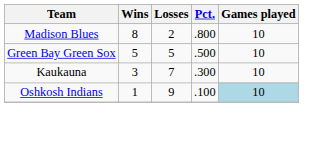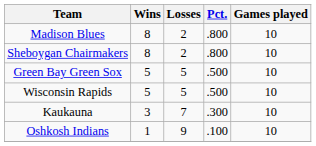 <table class="sortable wikitable" style="text-align:center">
 <tr>
 <th>Team</th>
 <th>Wins</th>
 <th>Losses</th>
 <th><a href='#'>Pct.</a></th>
 <th>Games played</th>
 </tr>
 <tr>
 <td><a href='#'>Madison Blues</a></td>
 <td>8</td>
 <td>2</td>
 <td>.800</td>
 <td>10</td>
 </tr>
 <tr>
+<td><a href='#'>Sheboygan Chairmakers</a></td>
+<td>8</td>
+<td>2</td>
+<td>.800</td>
+<td>10</td>
+</tr>
+<tr>
 <td><a href='#'>Green Bay Green Sox</a></td>
+<td>5</td>
+<td>5</td>
+<td>.500</td>
+<td>10</td>
+</tr>
+<tr>
+<td>Wisconsin Rapids</td>
 <td>5</td>
 <td>5</td>
 <td>.500</td>
 <td>10</td>
 </tr>
 <tr>
 <td>Kaukauna</td>
 <td>3</td>
 <td>7</td>
 <td>.300</td>
 <td>10</td>
 </tr>
 <tr>
 <td><a href='#'>Oshkosh Indians</a></td>
 <td>1</td>
 <td>9</td>
 <td>.100</td>
-<td style="background: lightblue;">10</td>
+<td>10</td>
 </tr>
 <tr>
 </tr>
 </table>
